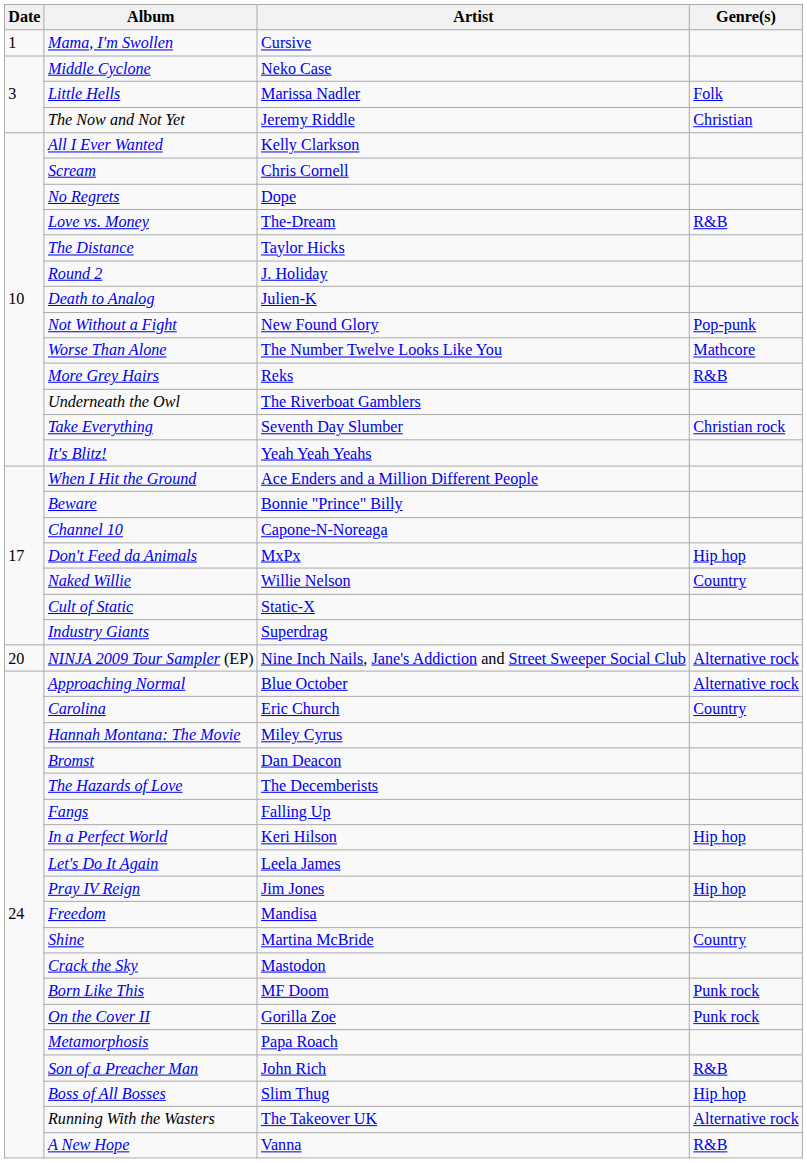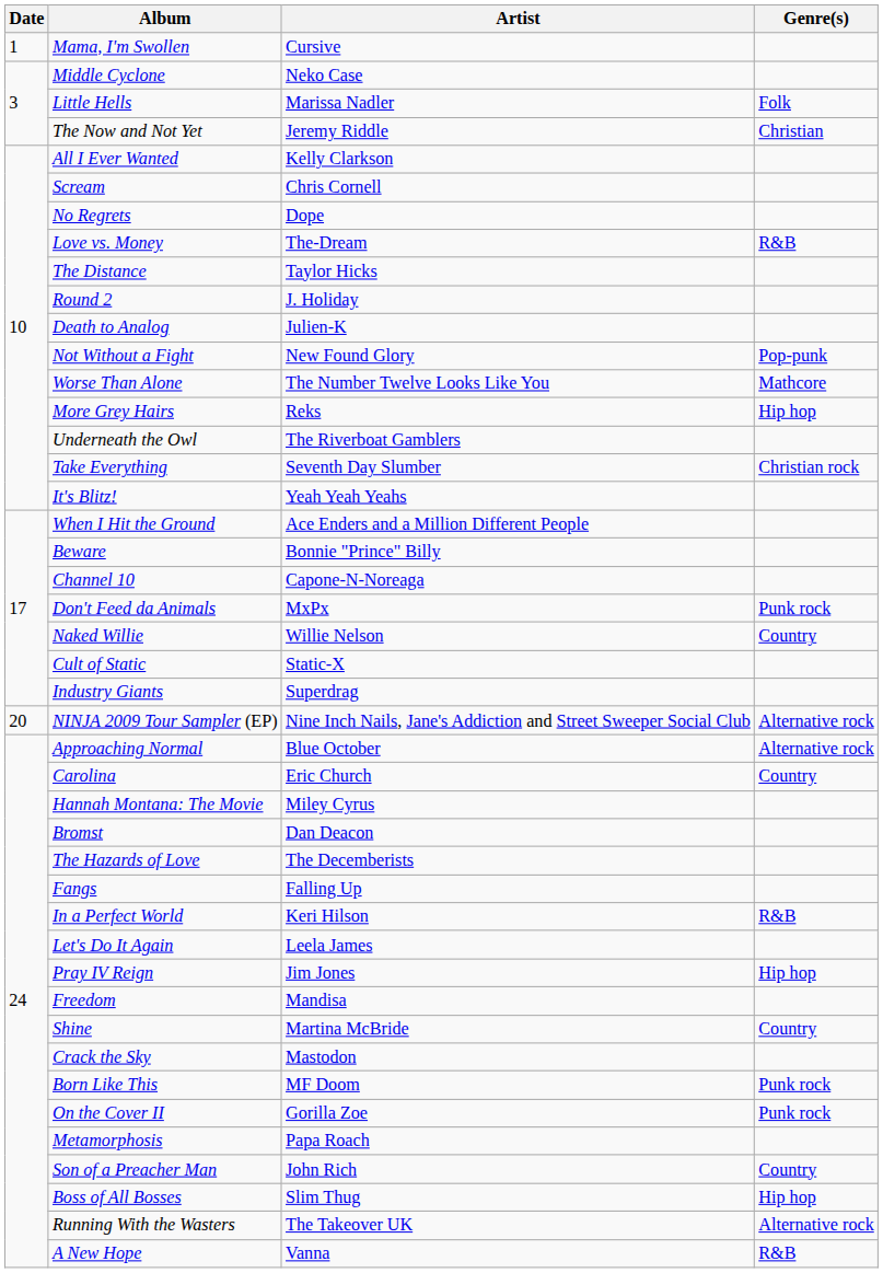 <table class="wikitable">
 <tr>
 <th>Date</th>
 <th>Album</th>
 <th>Artist</th>
 <th>Genre(s)</th>
 </tr>
 <tr>
 <td>1</td>
 <td><em><a href='#'>Mama, I'm Swollen</a></em></td>
 <td><a href='#'>Cursive</a></td>
 <td></td>
 </tr>
 <tr>
 <td rowspan="3">3</td>
 <td><em><a href='#'>Middle Cyclone</a></em></td>
 <td><a href='#'>Neko Case</a></td>
 <td></td>
 </tr>
 <tr>
 <td><em><a href='#'>Little Hells</a></em></td>
 <td><a href='#'>Marissa Nadler</a></td>
 <td><a href='#'>Folk</a></td>
 </tr>
 <tr>
 <td><em>The Now and Not Yet</em></td>
 <td><a href='#'>Jeremy Riddle</a></td>
 <td><a href='#'>Christian</a></td>
 </tr>
 <tr>
 <td rowspan="13">10</td>
 <td><em><a href='#'>All I Ever Wanted</a></em></td>
 <td><a href='#'>Kelly Clarkson</a></td>
 <td></td>
 </tr>
 <tr>
 <td><em><a href='#'>Scream</a></em></td>
 <td><a href='#'>Chris Cornell</a></td>
 <td></td>
 </tr>
 <tr>
 <td><em><a href='#'>No Regrets</a></em></td>
 <td><a href='#'>Dope</a></td>
 <td></td>
 </tr>
 <tr>
 <td><em><a href='#'>Love vs. Money</a></em></td>
 <td><a href='#'>The-Dream</a></td>
 <td><a href='#'>R&B</a></td>
 </tr>
 <tr>
 <td><em><a href='#'>The Distance</a></em></td>
 <td><a href='#'>Taylor Hicks</a></td>
 <td></td>
 </tr>
 <tr>
 <td><em><a href='#'>Round 2</a></em></td>
 <td><a href='#'>J. Holiday</a></td>
 <td></td>
 </tr>
 <tr>
 <td><em><a href='#'>Death to Analog</a></em></td>
 <td><a href='#'>Julien-K</a></td>
 <td></td>
 </tr>
 <tr>
 <td><em><a href='#'>Not Without a Fight</a></em></td>
 <td><a href='#'>New Found Glory</a></td>
 <td><a href='#'>Pop-punk</a></td>
 </tr>
 <tr>
 <td><em><a href='#'>Worse Than Alone</a></em></td>
 <td><a href='#'>The Number Twelve Looks Like You</a></td>
 <td><a href='#'>Mathcore</a></td>
 </tr>
 <tr>
 <td><em><a href='#'>More Grey Hairs</a></em></td>
 <td><a href='#'>Reks</a></td>
-<td><a href='#'>R&B</a></td>
+<td><a href='#'>Hip hop</a></td>
 </tr>
 <tr>
 <td><em>Underneath the Owl</em></td>
 <td><a href='#'>The Riverboat Gamblers</a></td>
 <td></td>
 </tr>
 <tr>
 <td><em><a href='#'>Take Everything</a></em></td>
 <td><a href='#'>Seventh Day Slumber</a></td>
 <td><a href='#'>Christian rock</a></td>
 </tr>
 <tr>
 <td><em><a href='#'>It's Blitz!</a></em></td>
 <td><a href='#'>Yeah Yeah Yeahs</a></td>
 <td></td>
 </tr>
 <tr>
 <td rowspan="7">17</td>
 <td><em><a href='#'>When I Hit the Ground</a></em></td>
 <td><a href='#'>Ace Enders and a Million Different People</a></td>
 <td></td>
 </tr>
 <tr>
 <td><em><a href='#'>Beware</a></em></td>
 <td><a href='#'>Bonnie "Prince" Billy</a></td>
 <td></td>
 </tr>
 <tr>
 <td><em><a href='#'>Channel 10</a></em></td>
 <td><a href='#'>Capone-N-Noreaga</a></td>
 <td></td>
 </tr>
 <tr>
 <td><em><a href='#'>Don't Feed da Animals</a></em></td>
 <td><a href='#'>MxPx</a></td>
-<td><a href='#'>Hip hop</a></td>
+<td><a href='#'>Punk rock</a></td>
 </tr>
 <tr>
 <td><em><a href='#'>Naked Willie</a></em></td>
 <td><a href='#'>Willie Nelson</a></td>
 <td><a href='#'>Country</a></td>
 </tr>
 <tr>
 <td><em><a href='#'>Cult of Static</a></em></td>
 <td><a href='#'>Static-X</a></td>
 <td></td>
 </tr>
 <tr>
 <td><em><a href='#'>Industry Giants</a></em></td>
 <td><a href='#'>Superdrag</a></td>
 <td></td>
 </tr>
 <tr>
 <td>20</td>
 <td><em><a href='#'>NINJA 2009 Tour Sampler</a></em> (EP)</td>
 <td><a href='#'>Nine Inch Nails</a>, <a href='#'>Jane's Addiction</a> and <a href='#'>Street Sweeper Social Club</a></td>
 <td><a href='#'>Alternative rock</a></td>
 </tr>
 <tr>
 <td rowspan="19">24</td>
 <td><em><a href='#'>Approaching Normal</a></em></td>
 <td><a href='#'>Blue October</a></td>
 <td><a href='#'>Alternative rock</a></td>
 </tr>
 <tr>
 <td><em><a href='#'>Carolina</a></em></td>
 <td><a href='#'>Eric Church</a></td>
 <td><a href='#'>Country</a></td>
 </tr>
 <tr>
 <td><em><a href='#'>Hannah Montana: The Movie</a></em></td>
 <td><a href='#'>Miley Cyrus</a></td>
 <td></td>
 </tr>
 <tr>
 <td><em><a href='#'>Bromst</a></em></td>
 <td><a href='#'>Dan Deacon</a></td>
 <td></td>
 </tr>
 <tr>
 <td><em><a href='#'>The Hazards of Love</a></em></td>
 <td><a href='#'>The Decemberists</a></td>
 <td></td>
 </tr>
 <tr>
 <td><em><a href='#'>Fangs</a></em></td>
 <td><a href='#'>Falling Up</a></td>
 <td></td>
 </tr>
 <tr>
 <td><em><a href='#'>In a Perfect World</a></em></td>
 <td><a href='#'>Keri Hilson</a></td>
-<td><a href='#'>Hip hop</a></td>
+<td><a href='#'>R&B</a></td>
 </tr>
 <tr>
 <td><em><a href='#'>Let's Do It Again</a></em></td>
 <td><a href='#'>Leela James</a></td>
 <td></td>
 </tr>
 <tr>
 <td><em><a href='#'>Pray IV Reign</a></em></td>
 <td><a href='#'>Jim Jones</a></td>
 <td><a href='#'>Hip hop</a></td>
 </tr>
 <tr>
 <td><em><a href='#'>Freedom</a></em></td>
 <td><a href='#'>Mandisa</a></td>
 <td></td>
 </tr>
 <tr>
 <td><em><a href='#'>Shine</a></em></td>
 <td><a href='#'>Martina McBride</a></td>
 <td><a href='#'>Country</a></td>
 </tr>
 <tr>
 <td><em><a href='#'>Crack the Sky</a></em></td>
 <td><a href='#'>Mastodon</a></td>
 <td></td>
 </tr>
 <tr>
 <td><em><a href='#'>Born Like This</a></em></td>
 <td><a href='#'>MF Doom</a></td>
 <td><a href='#'>Punk rock</a></td>
 </tr>
 <tr>
 <td><em><a href='#'>On the Cover II</a></em></td>
 <td><a href='#'>Gorilla Zoe</a></td>
 <td><a href='#'>Punk rock</a></td>
 </tr>
 <tr>
 <td><em><a href='#'>Metamorphosis</a></em></td>
 <td><a href='#'>Papa Roach</a></td>
 <td></td>
 </tr>
 <tr>
 <td><em><a href='#'>Son of a Preacher Man</a></em></td>
 <td><a href='#'>John Rich</a></td>
-<td><a href='#'>R&B</a></td>
+<td><a href='#'>Country</a></td>
 </tr>
 <tr>
 <td><em><a href='#'>Boss of All Bosses</a></em></td>
 <td><a href='#'>Slim Thug</a></td>
 <td><a href='#'>Hip hop</a></td>
 </tr>
 <tr>
 <td><em>Running With the Wasters</em></td>
 <td><a href='#'>The Takeover UK</a></td>
 <td><a href='#'>Alternative rock</a></td>
 </tr>
 <tr>
 <td><em><a href='#'>A New Hope</a></em></td>
 <td><a href='#'>Vanna</a></td>
 <td><a href='#'>R&B</a></td>
 </tr>
 </table>
